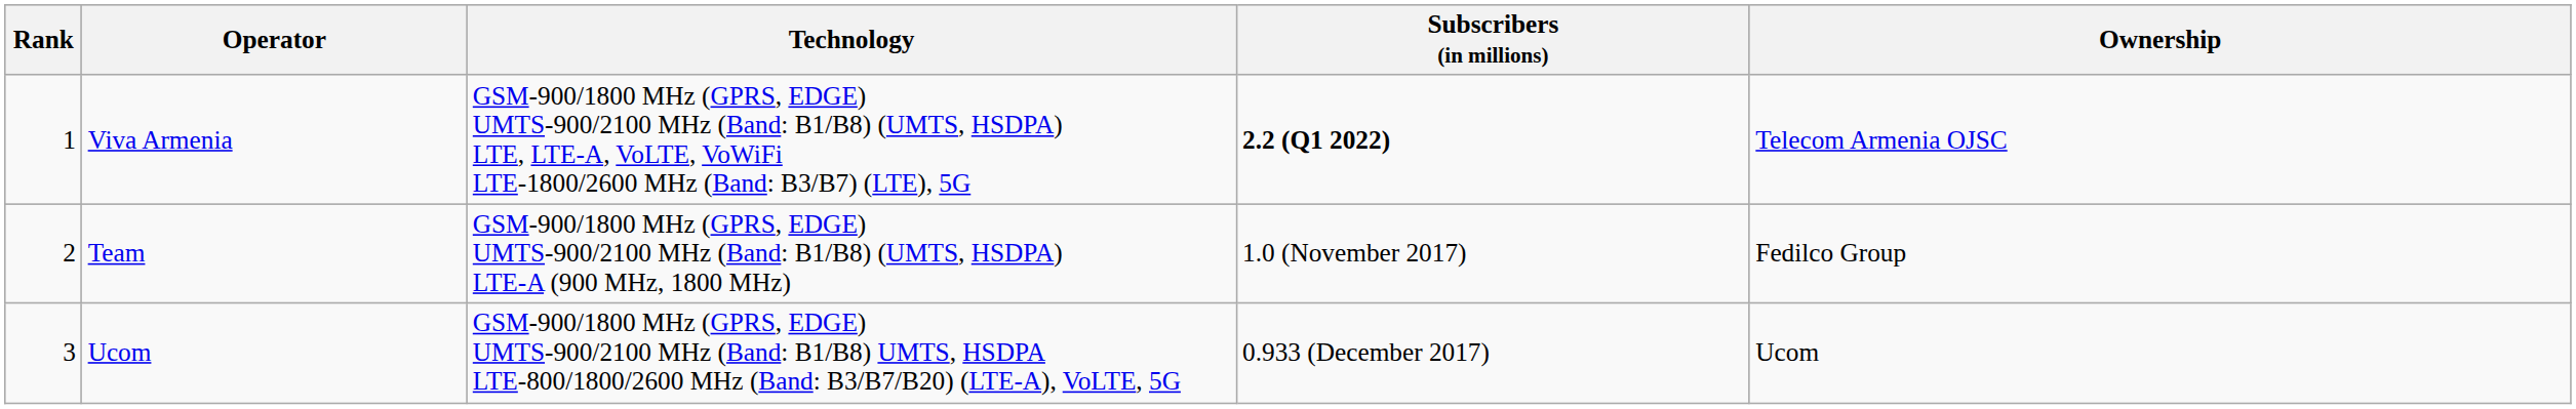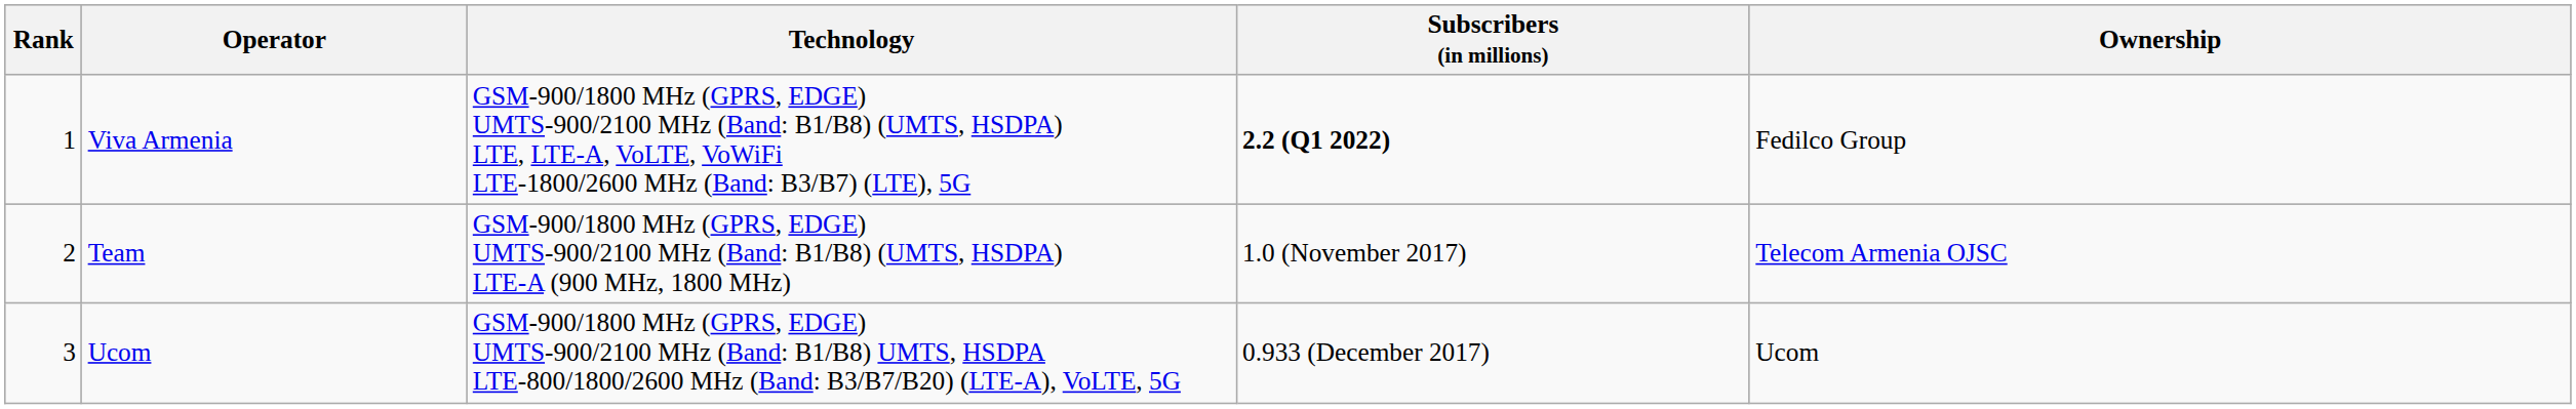 <table class="wikitable" style="width:100%;">
 <tr>
 <th style="width:3%;">Rank</th>
 <th style="width:15%;">Operator</th>
 <th style="width:30%;">Technology</th>
 <th style="width:20%;">Subscribers<br><small>(in millions)</small></th>
 <th style="width:32%;">Ownership</th>
 </tr>
 <tr>
 <td align=right>1</td>
 <td><a href='#'>Viva Armenia</a></td>
 <td><a href='#'>GSM</a>-900/1800 MHz (<a href='#'>GPRS</a>, <a href='#'>EDGE</a>)<br><a href='#'>UMTS</a>-900/2100 MHz (<a href='#'>Band</a>: B1/B8) (<a href='#'>UMTS</a>, <a href='#'>HSDPA</a>)<br><a href='#'>LTE</a>, <a href='#'>LTE-A</a>, <a href='#'>VoLTE</a>, <a href='#'>VoWiFi</a><br><a href='#'>LTE</a>-1800/2600 MHz (<a href='#'>Band</a>: B3/B7) (<a href='#'>LTE</a>), <a href='#'>5G</a></td>
 <td><strong>2.2 (Q1 2022)</strong></td>
-<td><a href='#'>Telecom Armenia OJSC</a></td>
+<td>Fedilco Group</td>
 </tr>
 <tr>
 <td align=right>2</td>
 <td><a href='#'>Team</a></td>
 <td><a href='#'>GSM</a>-900/1800 MHz (<a href='#'>GPRS</a>, <a href='#'>EDGE</a>)<br><a href='#'>UMTS</a>-900/2100 MHz (<a href='#'>Band</a>: B1/B8) (<a href='#'>UMTS</a>, <a href='#'>HSDPA</a>)<br><a href='#'>LTE-A</a> (900 MHz, 1800 MHz)</td>
 <td>1.0 (November 2017)</td>
-<td>Fedilco Group</td>
+<td><a href='#'>Telecom Armenia OJSC</a></td>
 </tr>
 <tr>
 <td align=right>3</td>
 <td><a href='#'>Ucom</a></td>
 <td><a href='#'>GSM</a>-900/1800 MHz (<a href='#'>GPRS</a>, <a href='#'>EDGE</a>)<br><a href='#'>UMTS</a>-900/2100 MHz (<a href='#'>Band</a>: B1/B8) <a href='#'>UMTS</a>, <a href='#'>HSDPA</a> <br><a href='#'>LTE</a>-800/1800/2600 MHz (<a href='#'>Band</a>: B3/B7/B20) (<a href='#'>LTE-A</a>), <a href='#'>VoLTE</a>, <a href='#'>5G</a></td>
 <td>0.933 (December 2017)</td>
 <td>Ucom</td>
 </tr>
 </table>
